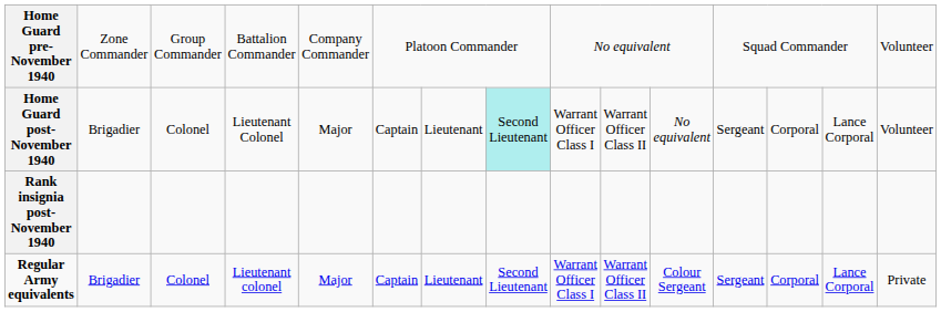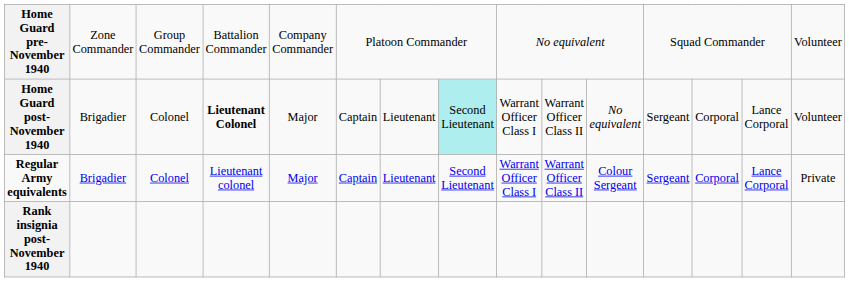 <table class="wikitable">
 <tr style="text-align:center;">
 <th>Home Guard pre-November 1940</th>
 <td>Zone Commander</td>
 <td>Group Commander</td>
 <td>Battalion Commander</td>
 <td>Company Commander</td>
 <td colspan="3">Platoon Commander</td>
 <td colspan="3"><em>No equivalent</em></td>
 <td colspan="3">Squad Commander</td>
 <td>Volunteer</td>
 </tr>
 <tr style="text-align:center;">
 <th>Home Guard post-November 1940</th>
 <td>Brigadier</td>
 <td>Colonel</td>
-<td>Lieutenant Colonel</td>
+<td><strong>Lieutenant Colonel</strong></td>
 <td>Major</td>
 <td>Captain</td>
 <td>Lieutenant</td>
 <td style="background: paleturquoise;">Second Lieutenant</td>
 <td>Warrant Officer Class I</td>
 <td>Warrant Officer Class II</td>
 <td><em>No equivalent</em></td>
 <td>Sergeant</td>
 <td>Corporal</td>
 <td>Lance Corporal</td>
 <td>Volunteer</td>
+</tr>
+<tr style="text-align:center;">
+<td><strong>Regular Army equivalents</strong></td>
+<td><a href='#'>Brigadier</a></td>
+<td><a href='#'>Colonel</a></td>
+<td><a href='#'>Lieutenant colonel</a></td>
+<td><a href='#'>Major</a></td>
+<td><a href='#'>Captain</a></td>
+<td><a href='#'>Lieutenant</a></td>
+<td><a href='#'>Second Lieutenant</a></td>
+<td><a href='#'>Warrant Officer Class I</a></td>
+<td><a href='#'>Warrant Officer Class II</a></td>
+<td><a href='#'>Colour Sergeant</a></td>
+<td><a href='#'>Sergeant</a></td>
+<td><a href='#'>Corporal</a></td>
+<td><a href='#'>Lance Corporal</a></td>
+<td>Private</td>
 </tr>
 <tr style="text-align:center;">
 <th>Rank insignia post-November 1940</th>
 <td></td>
 <td></td>
 <td></td>
 <td></td>
 <td></td>
 <td></td>
 <td></td>
 <td></td>
 <td></td>
 <td></td>
 <td></td>
 <td></td>
 <td></td>
 <td></td>
 </tr>
-<tr style="text-align:center;">
-<td><strong>Regular Army equivalents</strong></td>
-<td><a href='#'>Brigadier</a></td>
-<td><a href='#'>Colonel</a></td>
-<td><a href='#'>Lieutenant colonel</a></td>
-<td><a href='#'>Major</a></td>
-<td><a href='#'>Captain</a></td>
-<td><a href='#'>Lieutenant</a></td>
-<td><a href='#'>Second Lieutenant</a></td>
-<td><a href='#'>Warrant Officer Class I</a></td>
-<td><a href='#'>Warrant Officer Class II</a></td>
-<td><a href='#'>Colour Sergeant</a></td>
-<td><a href='#'>Sergeant</a></td>
-<td><a href='#'>Corporal</a></td>
-<td><a href='#'>Lance Corporal</a></td>
-<td>Private</td>
-</tr>
 </table>
